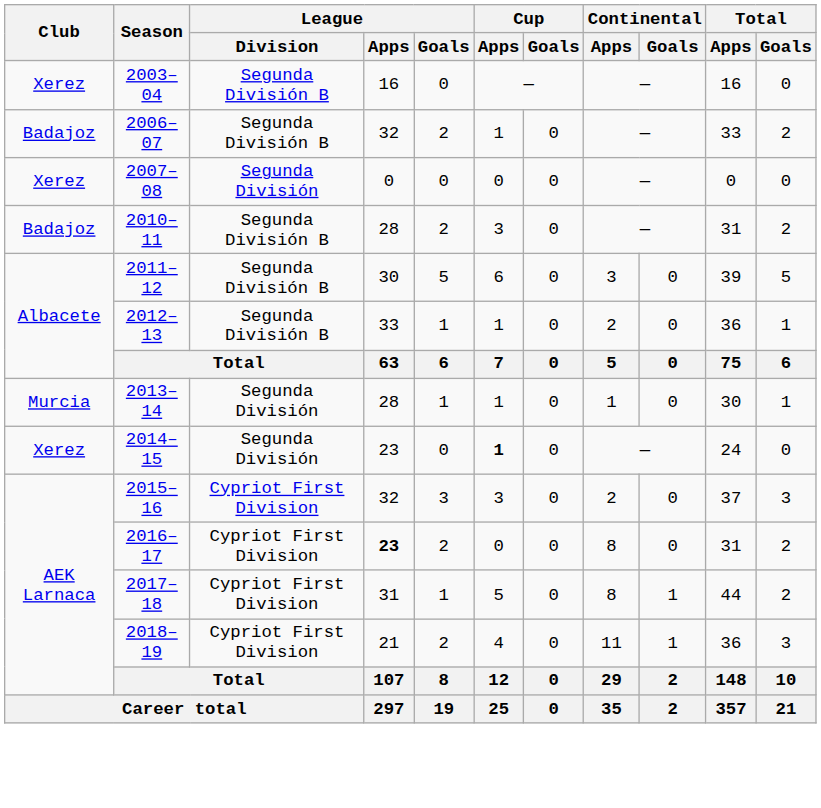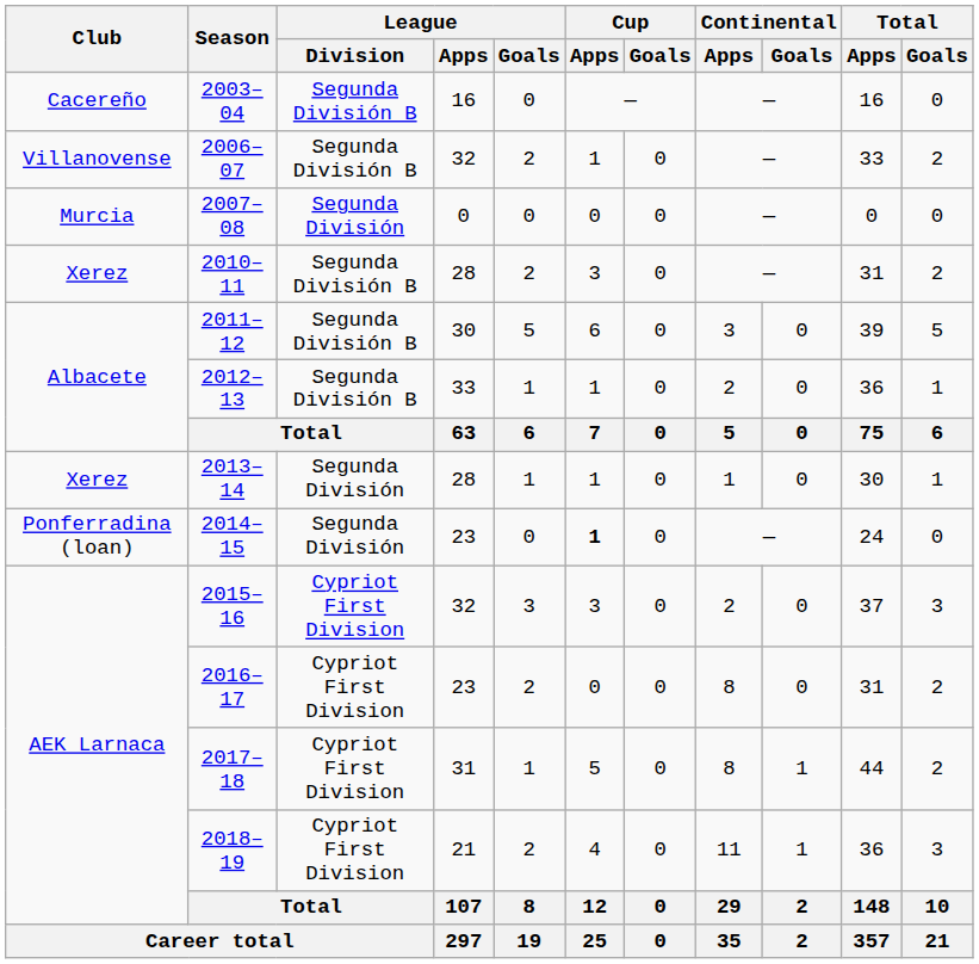 <table class="wikitable" style="text-align: center;">
 <tr>
 <th rowspan="2">Club</th>
 <th rowspan="2">Season</th>
 <th colspan="3">League</th>
 <th colspan="2">Cup</th>
 <th colspan="2">Continental</th>
 <th colspan="2">Total</th>
 </tr>
 <tr>
 <th>Division</th>
 <th>Apps</th>
 <th>Goals</th>
 <th>Apps</th>
 <th>Goals</th>
 <th>Apps</th>
 <th>Goals</th>
 <th>Apps</th>
 <th>Goals</th>
 </tr>
 <tr>
-<td rowspan="1"><a href='#'>Xerez</a></td>
+<td rowspan="1"><a href='#'>Cacereño</a></td>
 <td><a href='#'>2003–04</a></td>
 <td><a href='#'>Segunda División B</a></td>
 <td>16</td>
 <td>0</td>
 <td colspan="2">—</td>
 <td colspan="2">—</td>
 <td>16</td>
 <td>0</td>
 </tr>
 <tr>
-<td rowspan="1"><a href='#'>Badajoz</a></td>
+<td rowspan="1"><a href='#'>Villanovense</a></td>
 <td><a href='#'>2006–07</a></td>
 <td>Segunda División B</td>
 <td>32</td>
 <td>2</td>
 <td>1</td>
 <td>0</td>
 <td colspan="2">—</td>
 <td>33</td>
 <td>2</td>
 </tr>
 <tr>
-<td rowspan="1"><a href='#'>Xerez</a></td>
+<td><a href='#'>Murcia</a></td>
 <td><a href='#'>2007–08</a></td>
 <td><a href='#'>Segunda División</a></td>
 <td>0</td>
 <td>0</td>
 <td>0</td>
 <td>0</td>
 <td colspan="2">—</td>
 <td>0</td>
 <td>0</td>
 </tr>
 <tr>
-<td rowspan="1"><a href='#'>Badajoz</a></td>
+<td rowspan="1"><a href='#'>Xerez</a></td>
 <td><a href='#'>2010–11</a></td>
 <td>Segunda División B</td>
 <td>28</td>
 <td>2</td>
 <td>3</td>
 <td>0</td>
 <td colspan="2">—</td>
 <td>31</td>
 <td>2</td>
 </tr>
 <tr>
 <td rowspan="3"><a href='#'>Albacete</a></td>
 <td><a href='#'>2011–12</a></td>
 <td>Segunda División B</td>
 <td>30</td>
 <td>5</td>
 <td>6</td>
 <td>0</td>
 <td>3</td>
 <td>0</td>
 <td>39</td>
 <td>5</td>
 </tr>
 <tr>
 <td><a href='#'>2012–13</a></td>
 <td>Segunda División B</td>
 <td>33</td>
 <td>1</td>
 <td>1</td>
 <td>0</td>
 <td>2</td>
 <td>0</td>
 <td>36</td>
 <td>1</td>
 </tr>
 <tr>
 <th colspan="2">Total</th>
 <th>63</th>
 <th>6</th>
 <th>7</th>
 <th>0</th>
 <th>5</th>
 <th>0</th>
 <th>75</th>
 <th>6</th>
 </tr>
 <tr>
-<td><a href='#'>Murcia</a></td>
+<td rowspan="1"><a href='#'>Xerez</a></td>
 <td><a href='#'>2013–14</a></td>
 <td>Segunda División</td>
 <td>28</td>
 <td>1</td>
 <td>1</td>
 <td>0</td>
 <td>1</td>
 <td>0</td>
 <td>30</td>
 <td>1</td>
 </tr>
 <tr>
-<td rowspan="1"><a href='#'>Xerez</a></td>
+<td><a href='#'>Ponferradina</a> (loan)</td>
 <td><a href='#'>2014–15</a></td>
 <td>Segunda División</td>
 <td>23</td>
 <td>0</td>
 <td><strong>1</strong></td>
 <td>0</td>
 <td colspan="2">—</td>
 <td>24</td>
 <td>0</td>
 </tr>
 <tr>
 <td rowspan="5"><a href='#'>AEK Larnaca</a></td>
 <td><a href='#'>2015–16</a></td>
 <td><a href='#'>Cypriot First Division</a></td>
 <td>32</td>
 <td>3</td>
 <td>3</td>
 <td>0</td>
 <td>2</td>
 <td>0</td>
 <td>37</td>
 <td>3</td>
 </tr>
 <tr>
 <td><a href='#'>2016–17</a></td>
 <td>Cypriot First Division</td>
-<td><strong>23</strong></td>
+<td>23</td>
 <td>2</td>
 <td>0</td>
 <td>0</td>
 <td>8</td>
 <td>0</td>
 <td>31</td>
 <td>2</td>
 </tr>
 <tr>
 <td><a href='#'>2017–18</a></td>
 <td>Cypriot First Division</td>
 <td>31</td>
 <td>1</td>
 <td>5</td>
 <td>0</td>
 <td>8</td>
 <td>1</td>
 <td>44</td>
 <td>2</td>
 </tr>
 <tr>
 <td><a href='#'>2018–19</a></td>
 <td>Cypriot First Division</td>
 <td>21</td>
 <td>2</td>
 <td>4</td>
 <td>0</td>
 <td>11</td>
 <td>1</td>
 <td>36</td>
 <td>3</td>
 </tr>
 <tr>
 <th colspan="2">Total</th>
 <th>107</th>
 <th>8</th>
 <th>12</th>
 <th>0</th>
 <th>29</th>
 <th>2</th>
 <th>148</th>
 <th>10</th>
 </tr>
 <tr>
 <th colspan="3">Career total</th>
 <th>297</th>
 <th>19</th>
 <th>25</th>
 <th>0</th>
 <th>35</th>
 <th>2</th>
 <th>357</th>
 <th>21</th>
 </tr>
 </table>
